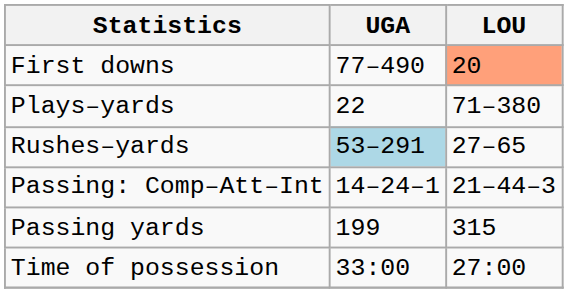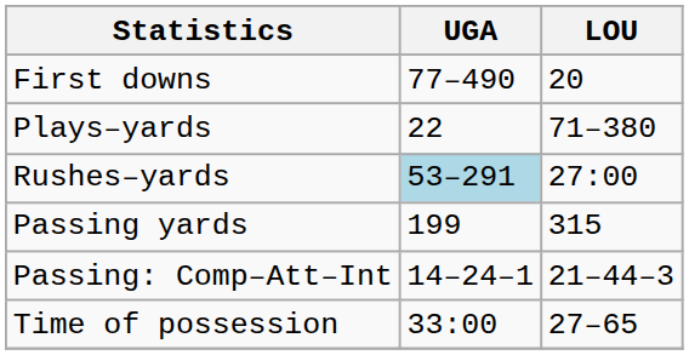 <table class="wikitable">
 <tr>
 <th>Statistics</th>
 <th>UGA</th>
 <th>LOU</th>
 </tr>
 <tr>
 <td>First downs</td>
 <td>77–490</td>
-<td style="background: lightsalmon;">20</td>
+<td>20</td>
 </tr>
 <tr>
 <td>Plays–yards</td>
 <td>22</td>
 <td>71–380</td>
 </tr>
 <tr>
 <td>Rushes–yards</td>
 <td style="background: lightblue;">53–291</td>
-<td>27–65</td>
+<td>27:00</td>
+</tr>
+<tr>
+<td>Passing yards</td>
+<td>199</td>
+<td>315</td>
 </tr>
 <tr>
 <td>Passing: Comp–Att–Int</td>
 <td>14–24–1</td>
 <td>21–44–3</td>
 </tr>
 <tr>
-<td>Passing yards</td>
-<td>199</td>
-<td>315</td>
-</tr>
-<tr>
 <td>Time of possession</td>
 <td>33:00</td>
-<td>27:00</td>
+<td>27–65</td>
 </tr>
 <tr>
 </tr>
 </table>
